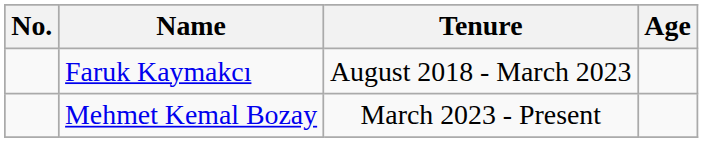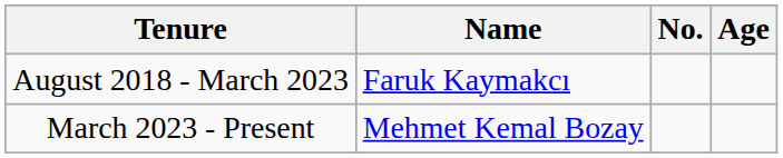 <table class="wikitable">
 <tr>
+<th>Tenure</th>
+<th>Name</th>
 <th>No.</th>
-<th>Name</th>
-<th>Tenure</th>
 <th>Age</th>
 </tr>
 <tr>
+<td style="text-align:center;">August 2018 - March 2023</td>
+<td><a href='#'>Faruk Kaymakcı</a></td>
 <td></td>
-<td><a href='#'>Faruk Kaymakcı</a></td>
-<td style="text-align:center;">August 2018 - March 2023</td>
 <td></td>
 </tr>
 <tr>
+<td style="text-align:center;">March 2023 - Present</td>
+<td><a href='#'>Mehmet Kemal Bozay</a></td>
 <td></td>
-<td><a href='#'>Mehmet Kemal Bozay</a></td>
-<td style="text-align:center;">March 2023 - Present</td>
 <td></td>
 </tr>
 </table>
